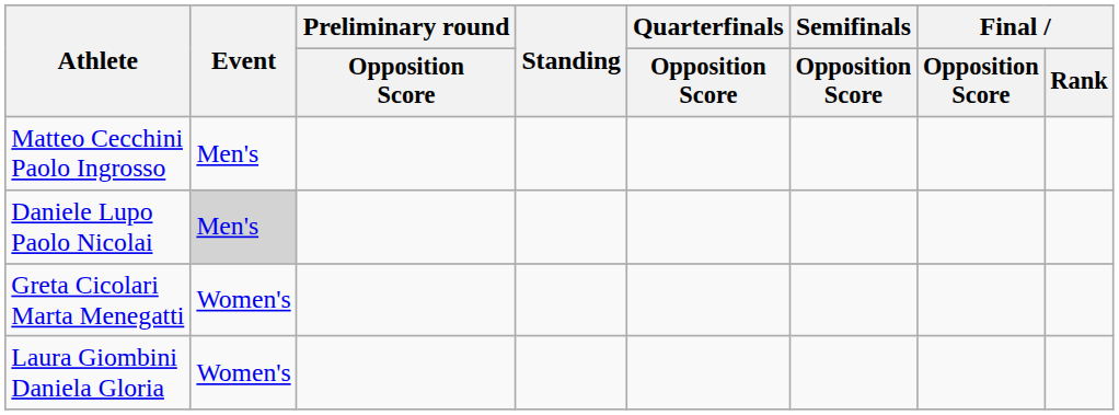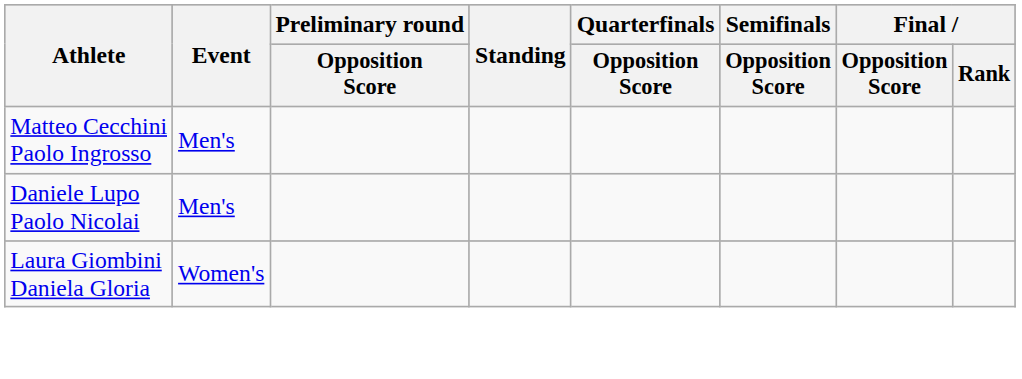 <table class=wikitable style="font-size:90%">
 <tr>
 <th rowspan=2>Athlete</th>
 <th rowspan=2>Event</th>
 <th>Preliminary round</th>
 <th rowspan=2>Standing</th>
 <th>Quarterfinals</th>
 <th>Semifinals</th>
 <th colspan=2>Final / </th>
 </tr>
 <tr style="font-size:95%">
 <th>Opposition<br>Score</th>
 <th>Opposition<br>Score</th>
 <th>Opposition<br>Score</th>
 <th>Opposition<br>Score</th>
 <th>Rank</th>
 </tr>
 <tr align=center>
 <td align=left><a href='#'>Matteo Cecchini</a><br><a href='#'>Paolo Ingrosso</a></td>
 <td align=left><a href='#'>Men's</a></td>
 <td></td>
 <td></td>
 <td></td>
 <td></td>
 <td></td>
 <td></td>
 </tr>
 <tr align=center>
 <td align=left><a href='#'>Daniele Lupo</a><br><a href='#'>Paolo Nicolai</a></td>
-<td align=left style="background: lightgrey;"><a href='#'>Men's</a></td>
-<td></td>
-<td></td>
-<td></td>
-<td></td>
-<td></td>
-<td></td>
-</tr>
-<tr align=center>
-<td align=left><a href='#'>Greta Cicolari</a><br><a href='#'>Marta Menegatti</a></td>
-<td align=left><a href='#'>Women's</a></td>
+<td align=left><a href='#'>Men's</a></td>
 <td></td>
 <td></td>
 <td></td>
 <td></td>
 <td></td>
 <td></td>
 </tr>
 <tr align=center>
 <td align=left><a href='#'>Laura Giombini</a><br><a href='#'>Daniela Gloria</a></td>
 <td align=left><a href='#'>Women's</a></td>
 <td></td>
 <td></td>
 <td></td>
 <td></td>
 <td></td>
 <td></td>
 </tr>
 </table>
